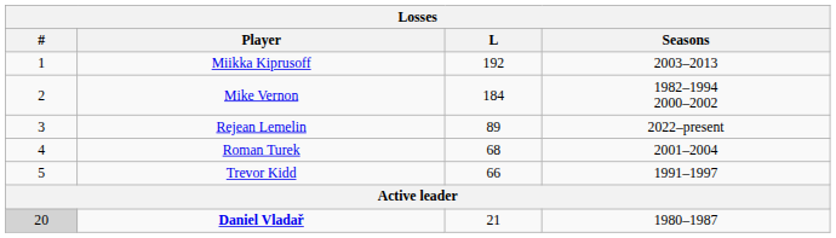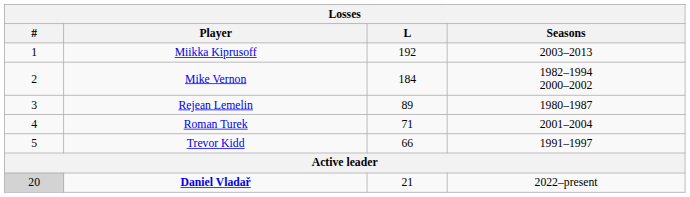 <table class="wikitable" style="text-align: center; font-size: 95%" width="70%">
 <tr>
 <th colspan="4">Losses</th>
 </tr>
 <tr>
 <th>#</th>
 <th>Player</th>
 <th>L</th>
 <th>Seasons</th>
 </tr>
 <tr>
 <td>1</td>
 <td><a href='#'>Miikka Kiprusoff</a></td>
 <td>192</td>
 <td>2003–2013</td>
 </tr>
 <tr>
 <td>2</td>
 <td><a href='#'>Mike Vernon</a></td>
 <td>184</td>
 <td>1982–1994<br>2000–2002</td>
 </tr>
 <tr>
 <td>3</td>
 <td><a href='#'>Rejean Lemelin</a></td>
 <td>89</td>
-<td>2022–present</td>
+<td>1980–1987</td>
 </tr>
 <tr>
 <td>4</td>
 <td><a href='#'>Roman Turek</a></td>
-<td>68</td>
+<td>71</td>
 <td>2001–2004</td>
 </tr>
 <tr>
 <td>5</td>
 <td><a href='#'>Trevor Kidd</a></td>
 <td>66</td>
 <td>1991–1997</td>
 </tr>
 <tr>
 <th colspan="4">Active leader</th>
 </tr>
 <tr>
 <td style="background: lightgrey;">20</td>
 <td><strong><a href='#'>Daniel Vladař</a></strong></td>
 <td>21</td>
-<td>1980–1987</td>
+<td>2022–present</td>
 </tr>
 </table>
